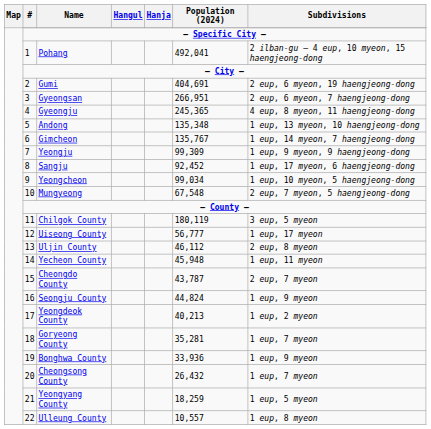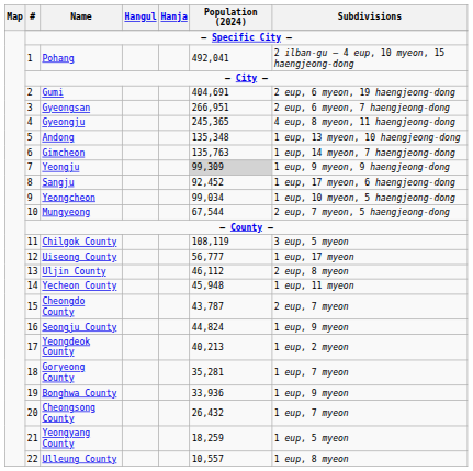 <table class="wikitable"  style="font-size:90%;" align=center>
 <tr>
 <th>Map</th>
 <th>#</th>
 <th>Name</th>
 <th><a href='#'>Hangul</a></th>
 <th><a href='#'>Hanja</a></th>
 <th>Population (2024)</th>
 <th>Subdivisions</th>
 </tr>
 <tr>
 <td rowspan=27></td>
 </tr>
 <tr ---------bgcolor=lightblue>
 <td Colspan=6 align=center><strong>— <a href='#'>Specific City</a> —</strong></td>
 </tr>
 <tr --------->
 <td>1</td>
 <td><a href='#'>Pohang</a></td>
 <td><span></span></td>
 <td><span></span></td>
 <td>492,041</td>
 <td>2 <em>ilban-gu</em> — 4 <em>eup</em>, 10 <em>myeon</em>, 15 <em>haengjeong-dong</em></td>
 </tr>
 <tr ---------bgcolor=lightblue>
 <td Colspan=6 align=center><strong>— <a href='#'>City</a> —</strong></td>
 </tr>
 <tr --------->
 <td>2</td>
 <td><a href='#'>Gumi</a></td>
 <td><span></span></td>
 <td><span></span></td>
 <td>404,691</td>
 <td>2 <em>eup</em>, 6 <em>myeon</em>, 19 <em>haengjeong-dong</em></td>
 </tr>
 <tr --------->
 <td>3</td>
 <td><a href='#'>Gyeongsan</a></td>
 <td><span></span></td>
 <td><span></span></td>
 <td>266,951</td>
 <td>2 <em>eup</em>, 6 <em>myeon</em>, 7 <em>haengjeong-dong</em></td>
 </tr>
 <tr --------->
 <td>4</td>
 <td><a href='#'>Gyeongju</a></td>
 <td><span></span></td>
 <td><span></span></td>
 <td>245,365</td>
 <td>4 <em>eup</em>, 8 <em>myeon</em>, 11 <em>haengjeong-dong</em></td>
 </tr>
 <tr --------->
 <td>5</td>
 <td><a href='#'>Andong</a></td>
 <td><span></span></td>
 <td><span></span></td>
 <td>135,348</td>
 <td>1 <em>eup</em>, 13 <em>myeon</em>, 10 <em>haengjeong-dong</em></td>
 </tr>
 <tr --------->
 <td>6</td>
 <td><a href='#'>Gimcheon</a></td>
 <td><span></span></td>
 <td><span></span></td>
-<td>135,767</td>
+<td>135,763</td>
 <td>1 <em>eup</em>, 14 <em>myeon</em>, 7 <em>haengjeong-dong</em></td>
 </tr>
 <tr --------->
 <td>7</td>
 <td><a href='#'>Yeongju</a></td>
 <td><span></span></td>
 <td><span></span></td>
-<td>99,309</td>
+<td style="background: lightgrey;">99,309</td>
 <td>1 <em>eup</em>, 9 <em>myeon</em>, 9 <em>haengjeong-dong</em></td>
 </tr>
 <tr --------->
 <td>8</td>
 <td><a href='#'>Sangju</a></td>
 <td><span></span></td>
 <td><span></span></td>
 <td>92,452</td>
 <td>1 <em>eup</em>, 17 <em>myeon</em>, 6 <em>haengjeong-dong</em></td>
 </tr>
 <tr --------->
 <td>9</td>
 <td><a href='#'>Yeongcheon</a></td>
 <td><span></span></td>
 <td><span></span></td>
 <td>99,034</td>
 <td>1 <em>eup</em>, 10 <em>myeon</em>, 5 <em>haengjeong-dong</em></td>
 </tr>
 <tr --------->
 <td>10</td>
 <td><a href='#'>Mungyeong</a></td>
 <td><span></span></td>
 <td><span></span></td>
-<td>67,548</td>
+<td>67,544</td>
 <td>2 <em>eup</em>, 7 <em>myeon</em>, 5 <em>haengjeong-dong</em></td>
 </tr>
 <tr ---------bgcolor=lightblue>
 <td Colspan=6 align=center><strong>— <a href='#'>County</a> —</strong></td>
 </tr>
 <tr --------->
 <td>11</td>
 <td><a href='#'>Chilgok County</a></td>
 <td><span></span></td>
 <td><span></span></td>
-<td>180,119</td>
+<td>108,119</td>
 <td>3 <em>eup</em>, 5 <em>myeon</em></td>
 </tr>
 <tr --------->
 <td>12</td>
 <td><a href='#'>Uiseong County</a></td>
 <td><span></span></td>
 <td><span></span></td>
 <td>56,777</td>
 <td>1 <em>eup</em>, 17 <em>myeon</em></td>
 </tr>
 <tr --------->
 <td>13</td>
 <td><a href='#'>Uljin County</a></td>
 <td><span></span></td>
 <td><span></span></td>
 <td>46,112</td>
 <td>2 <em>eup</em>, 8 <em>myeon</em></td>
 </tr>
 <tr --------->
 <td>14</td>
 <td><a href='#'>Yecheon County</a></td>
 <td><span></span></td>
 <td><span></span></td>
 <td>45,948</td>
 <td>1 <em>eup</em>, 11 <em>myeon</em></td>
 </tr>
 <tr --------->
 <td>15</td>
 <td><a href='#'>Cheongdo County</a></td>
 <td><span></span></td>
 <td><span></span></td>
 <td>43,787</td>
 <td>2 <em>eup</em>, 7 <em>myeon</em></td>
 </tr>
 <tr --------->
 <td>16</td>
 <td><a href='#'>Seongju County</a></td>
 <td><span></span></td>
 <td><span></span></td>
 <td>44,824</td>
 <td>1 <em>eup</em>, 9 <em>myeon</em></td>
 </tr>
 <tr --------->
 <td>17</td>
 <td><a href='#'>Yeongdeok County</a></td>
 <td><span></span></td>
 <td><span></span></td>
 <td>40,213</td>
 <td>1 <em>eup</em>, 2 <em>myeon</em></td>
 </tr>
 <tr --------->
 <td>18</td>
 <td><a href='#'>Goryeong County</a></td>
 <td><span></span></td>
 <td><span></span></td>
 <td>35,281</td>
 <td>1 <em>eup</em>, 7 <em>myeon</em></td>
 </tr>
 <tr --------->
 <td>19</td>
 <td><a href='#'>Bonghwa County</a></td>
 <td><span></span></td>
 <td><span></span></td>
 <td>33,936</td>
 <td>1 <em>eup</em>, 9 <em>myeon</em></td>
 </tr>
 <tr --------->
 <td>20</td>
 <td><a href='#'>Cheongsong County</a></td>
 <td><span></span></td>
 <td><span></span></td>
 <td>26,432</td>
 <td>1 <em>eup</em>, 7 <em>myeon</em></td>
 </tr>
 <tr --------->
 <td>21</td>
 <td><a href='#'>Yeongyang County</a></td>
 <td><span></span></td>
 <td><span></span></td>
 <td>18,259</td>
 <td>1 <em>eup</em>, 5 <em>myeon</em></td>
 </tr>
 <tr --------->
 <td>22</td>
 <td><a href='#'>Ulleung County</a></td>
 <td><span></span></td>
 <td><span></span></td>
 <td>10,557</td>
 <td>1 <em>eup</em>, 8 <em>myeon</em></td>
 </tr>
 </table>
